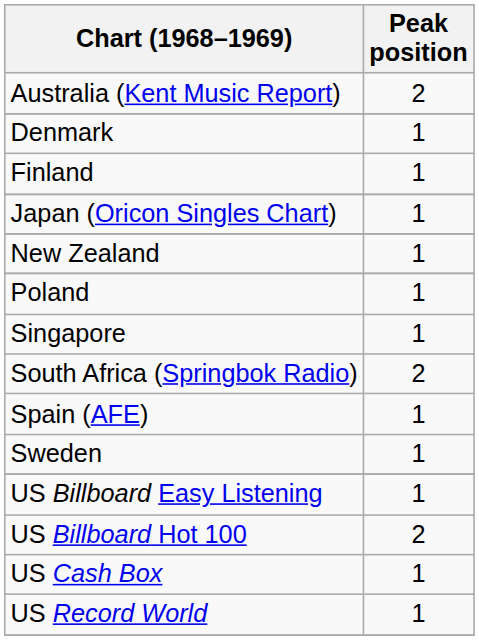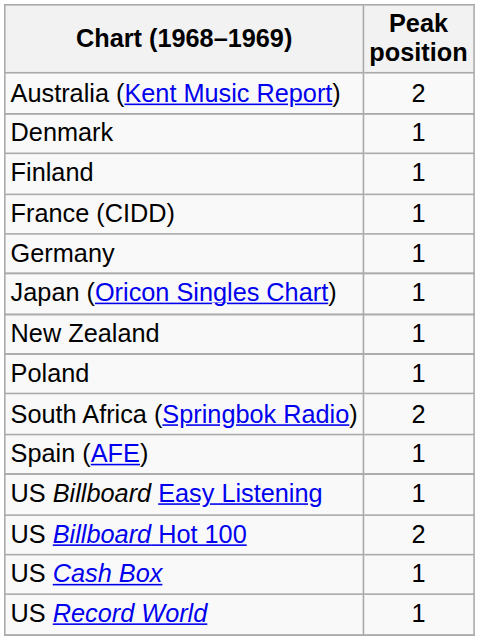 <table class="wikitable sortable">
 <tr>
 <th>Chart (1968–1969)</th>
 <th>Peak<br>position</th>
 </tr>
 <tr>
 <td>Australia (<a href='#'>Kent Music Report</a>)</td>
 <td align="center">2</td>
 </tr>
 <tr>
 </tr>
 <tr>
 </tr>
 <tr>
 </tr>
 <tr>
 <td>Denmark</td>
 <td align="center">1</td>
 </tr>
 <tr>
 <td>Finland</td>
 <td align="center">1</td>
 </tr>
 <tr>
+<td>France (CIDD)</td>
+<td align="center">1</td>
+</tr>
+<tr>
+<td>Germany</td>
+<td align="center">1</td>
+</tr>
+<tr>
 </tr>
 <tr>
 <td>Japan (<a href='#'>Oricon Singles Chart</a>)</td>
 <td align="center">1</td>
 </tr>
 <tr>
 </tr>
 <tr>
 </tr>
 <tr>
 <td>New Zealand</td>
 <td align="center">1</td>
 </tr>
 <tr>
 </tr>
 <tr>
 <td>Poland</td>
 <td align="center">1</td>
 </tr>
 <tr>
-<td>Singapore </td>
-<td align="center">1</td>
-</tr>
-<tr>
 <td>South Africa (<a href='#'>Springbok Radio</a>)</td>
 <td align="center">2</td>
 </tr>
 <tr>
 <td>Spain (<a href='#'>AFE</a>)</td>
-<td align="center">1</td>
-</tr>
-<tr>
-<td>Sweden</td>
 <td align="center">1</td>
 </tr>
 <tr>
 </tr>
 <tr>
 </tr>
 <tr>
 <td>US <em>Billboard</em> <a href='#'>Easy Listening</a></td>
 <td align="center">1</td>
 </tr>
 <tr>
 <td>US <a href='#'><em>Billboard</em> Hot 100</a></td>
 <td align="center">2</td>
 </tr>
 <tr>
 <td>US <em><a href='#'>Cash Box</a></em></td>
 <td align="center">1</td>
 </tr>
 <tr>
 <td>US <em><a href='#'>Record World</a></em></td>
 <td align="center">1</td>
 </tr>
 <tr>
 </tr>
 </table>
